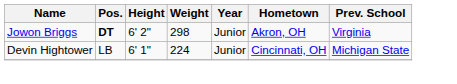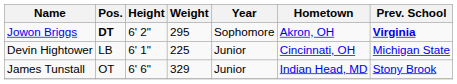 <table class="wikitable sortable">
 <tr>
 <th>Name</th>
 <th>Pos.</th>
 <th>Height</th>
 <th>Weight</th>
 <th>Year</th>
 <th>Hometown</th>
 <th class="unsortable">Prev. School</th>
 </tr>
 <tr>
 <td><a href='#'>Jowon Briggs</a></td>
 <td><strong>DT</strong></td>
 <td>6' 2"</td>
-<td>298</td>
-<td> Junior</td>
+<td>295</td>
+<td>Sophomore</td>
 <td><a href='#'>Akron, OH</a></td>
-<td><a href='#'>Virginia</a></td>
+<td><strong><a href='#'>Virginia</a></strong></td>
 </tr>
 <tr>
 <td>Devin Hightower</td>
 <td>LB</td>
 <td>6' 1"</td>
-<td>224</td>
+<td>225</td>
 <td> Junior</td>
 <td><a href='#'>Cincinnati, OH</a></td>
 <td><a href='#'>Michigan State</a></td>
 </tr>
 <tr>
+<td>James Tunstall</td>
+<td>OT</td>
+<td>6' 6"</td>
+<td>329</td>
+<td> Junior</td>
+<td><a href='#'>Indian Head, MD</a></td>
+<td><a href='#'>Stony Brook</a></td>
+</tr>
+<tr>
 </tr>
 </table>
